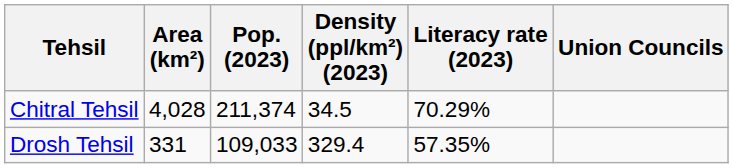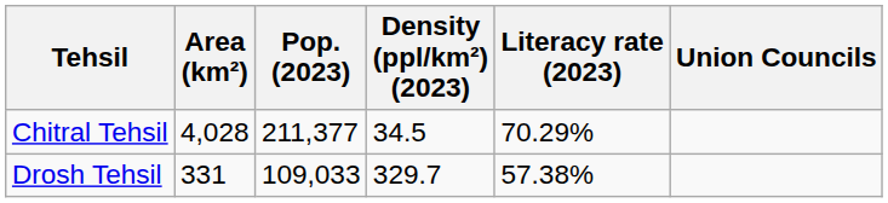 <table class="wikitable sortable static-row-numbers static-row-header-hash">
 <tr>
 <th>Tehsil</th>
 <th>Area<br>(km²)</th>
 <th>Pop.<br>(2023)</th>
 <th>Density<br>(ppl/km²)<br>(2023)</th>
 <th>Literacy rate<br>(2023)</th>
 <th>Union Councils</th>
 </tr>
 <tr>
 <td><a href='#'>Chitral Tehsil</a></td>
 <td>4,028</td>
-<td>211,374</td>
+<td>211,377</td>
 <td>34.5</td>
 <td>70.29%</td>
 <td></td>
 </tr>
 <tr>
 <td><a href='#'>Drosh Tehsil</a></td>
 <td>331</td>
 <td>109,033</td>
-<td>329.4</td>
-<td>57.35%</td>
+<td>329.7</td>
+<td>57.38%</td>
 <td></td>
 </tr>
 </table>
